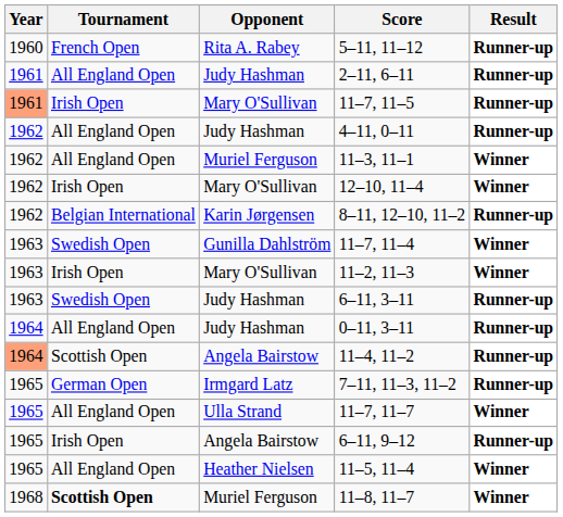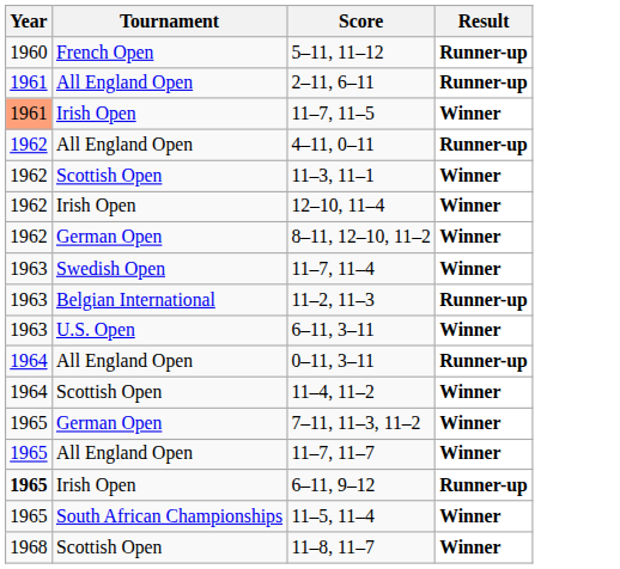 <table class="sortable wikitable" style="font-size: 90%;">
 <tr>
 <th>Year</th>
 <th>Tournament</th>
-<th>Opponent</th>
 <th>Score</th>
 <th>Result</th>
 </tr>
 <tr>
 <td align="center">1960</td>
 <td align="left"><a href='#'>French Open</a></td>
-<td align="left"> <a href='#'>Rita A. Rabey</a></td>
 <td align="left">5–11, 11–12</td>
 <td style="text-align:left; background:white"> <strong>Runner-up</strong></td>
 </tr>
 <tr>
 <td align="center"><a href='#'>1961</a></td>
 <td align="left"><a href='#'>All England Open</a></td>
-<td align="left"> <a href='#'>Judy Hashman</a></td>
 <td align="left">2–11, 6–11</td>
 <td style="text-align:left; background:white"> <strong>Runner-up</strong></td>
 </tr>
 <tr>
 <td align="center" style="background: lightsalmon;">1961</td>
 <td align="left"><a href='#'>Irish Open</a></td>
-<td align="left"> <a href='#'>Mary O'Sullivan</a></td>
 <td align="left">11–7, 11–5</td>
-<td style="text-align:left; background:white"> <strong>Runner-up</strong></td>
+<td style="text-align:left; background:white"> <strong>Winner</strong></td>
 </tr>
 <tr>
 <td align="center"><a href='#'>1962</a></td>
 <td align="left">All England Open</td>
-<td align="left"> Judy Hashman</td>
 <td align="left">4–11, 0–11</td>
 <td style="text-align:left; background:white"> <strong>Runner-up</strong></td>
 </tr>
 <tr>
 <td align="center">1962</td>
-<td align="left">All England Open</td>
-<td align="left"> <a href='#'>Muriel Ferguson</a></td>
+<td align="left"><a href='#'>Scottish Open</a></td>
 <td align="left">11–3, 11–1</td>
 <td style="text-align:left; background:white"> <strong>Winner</strong></td>
 </tr>
 <tr>
 <td align="center">1962</td>
 <td align="left">Irish Open</td>
-<td align="left"> Mary O'Sullivan</td>
 <td align="left">12–10, 11–4</td>
 <td style="text-align:left; background:white"> <strong>Winner</strong></td>
 </tr>
 <tr>
 <td align="center">1962</td>
-<td align="left"><a href='#'>Belgian International</a></td>
-<td align="left"> <a href='#'>Karin Jørgensen</a></td>
+<td align="left"><a href='#'>German Open</a></td>
 <td align="left">8–11, 12–10, 11–2</td>
-<td style="text-align:left; background:white"> <strong>Runner-up</strong></td>
+<td style="text-align:left; background:white"> <strong>Winner</strong></td>
 </tr>
 <tr>
 <td align="center">1963</td>
 <td align="left"><a href='#'>Swedish Open</a></td>
-<td align="left"> <a href='#'>Gunilla Dahlström</a></td>
 <td align="left">11–7, 11–4</td>
 <td style="text-align:left; background:white"> <strong>Winner</strong></td>
 </tr>
 <tr>
 <td align="center">1963</td>
-<td align="left">Irish Open</td>
-<td align="left"> Mary O'Sullivan</td>
+<td align="left"><a href='#'>Belgian International</a></td>
 <td align="left">11–2, 11–3</td>
-<td style="text-align:left; background:white"> <strong>Winner</strong></td>
+<td style="text-align:left; background:white"> <strong>Runner-up</strong></td>
 </tr>
 <tr>
 <td align="center">1963</td>
-<td align="left"><a href='#'>Swedish Open</a></td>
-<td align="left"> Judy Hashman</td>
+<td align="left"><a href='#'>U.S. Open</a></td>
 <td align="left">6–11, 3–11</td>
-<td style="text-align:left; background:white"> <strong>Runner-up</strong></td>
+<td style="text-align:left; background:white"> <strong>Winner</strong></td>
 </tr>
 <tr>
 <td align="center"><a href='#'>1964</a></td>
 <td align="left">All England Open</td>
-<td align="left"> Judy Hashman</td>
 <td align="left">0–11, 3–11</td>
 <td style="text-align:left; background:white"> <strong>Runner-up</strong></td>
 </tr>
 <tr>
-<td align="center" style="background: lightsalmon;">1964</td>
+<td align="center">1964</td>
 <td align="left">Scottish Open</td>
-<td align="left"> <a href='#'>Angela Bairstow</a></td>
 <td align="left">11–4, 11–2</td>
-<td style="text-align:left; background:white"> <strong>Runner-up</strong></td>
+<td style="text-align:left; background:white"> <strong>Winner</strong></td>
 </tr>
 <tr>
 <td align="center">1965</td>
 <td align="left"><a href='#'>German Open</a></td>
-<td align="left"> <a href='#'>Irmgard Latz</a></td>
 <td align="left">7–11, 11–3, 11–2</td>
-<td style="text-align:left; background:white"> <strong>Runner-up</strong></td>
+<td style="text-align:left; background:white"> <strong>Winner</strong></td>
 </tr>
 <tr>
 <td align="center"><a href='#'>1965</a></td>
 <td align="left">All England Open</td>
-<td align="left"> <a href='#'>Ulla Strand</a></td>
 <td align="left">11–7, 11–7</td>
 <td style="text-align:left; background:white"> <strong>Winner</strong></td>
 </tr>
 <tr>
-<td align="center">1965</td>
+<td align="center"><strong>1965</strong></td>
 <td align="left">Irish Open</td>
-<td align="left"> Angela Bairstow</td>
 <td align="left">6–11, 9–12</td>
 <td style="text-align:left; background:white"> <strong>Runner-up</strong></td>
 </tr>
 <tr>
 <td align="center">1965</td>
-<td align="left">All England Open</td>
-<td align="left"> <a href='#'>Heather Nielsen</a></td>
+<td align="left"><a href='#'>South African Championships</a></td>
 <td align="left">11–5, 11–4</td>
 <td style="text-align:left; background:white"> <strong>Winner</strong></td>
 </tr>
 <tr>
 <td align="center">1968</td>
-<td align="left"><strong>Scottish Open</strong></td>
-<td align="left"> Muriel Ferguson</td>
+<td align="left">Scottish Open</td>
 <td align="left">11–8, 11–7</td>
 <td style="text-align:left; background:white"> <strong>Winner</strong></td>
 </tr>
 </table>
